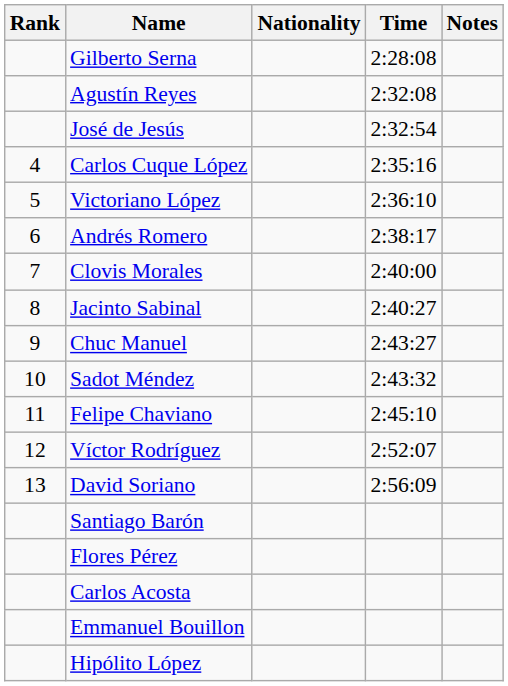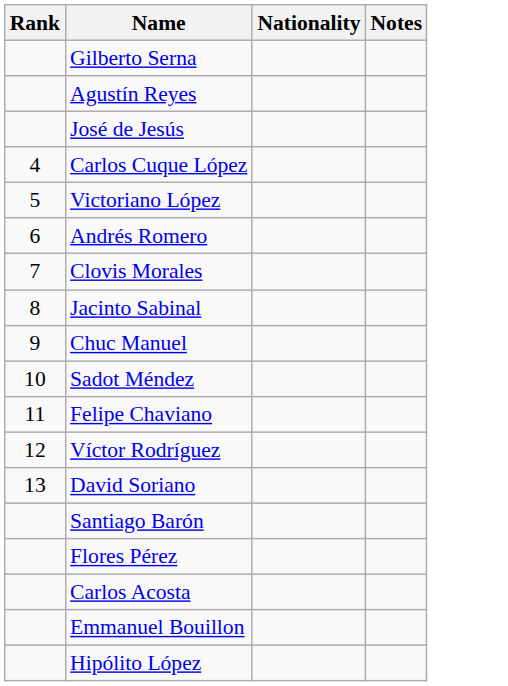 <table class="wikitable sortable" style="text-align:center;font-size:95%">
 <tr>
 <th>Rank</th>
 <th>Name</th>
 <th>Nationality</th>
-<th>Time</th>
 <th>Notes</th>
 </tr>
 <tr>
 <td></td>
 <td align=left><a href='#'>Gilberto Serna</a></td>
 <td align=left></td>
-<td>2:28:08</td>
 <td></td>
 </tr>
 <tr>
 <td></td>
 <td align=left><a href='#'>Agustín Reyes</a></td>
 <td align=left></td>
-<td>2:32:08</td>
 <td></td>
 </tr>
 <tr>
 <td></td>
 <td align=left><a href='#'>José de Jesús</a></td>
 <td align=left></td>
-<td>2:32:54</td>
 <td></td>
 </tr>
 <tr>
 <td>4</td>
 <td align=left><a href='#'>Carlos Cuque López</a></td>
 <td align=left></td>
-<td>2:35:16</td>
 <td></td>
 </tr>
 <tr>
 <td>5</td>
 <td align=left><a href='#'>Victoriano López</a></td>
 <td align=left></td>
-<td>2:36:10</td>
 <td></td>
 </tr>
 <tr>
 <td>6</td>
 <td align=left><a href='#'>Andrés Romero</a></td>
 <td align=left></td>
-<td>2:38:17</td>
 <td></td>
 </tr>
 <tr>
 <td>7</td>
 <td align=left><a href='#'>Clovis Morales</a></td>
 <td align=left></td>
-<td>2:40:00</td>
 <td></td>
 </tr>
 <tr>
 <td>8</td>
 <td align=left><a href='#'>Jacinto Sabinal</a></td>
 <td align=left></td>
-<td>2:40:27</td>
 <td></td>
 </tr>
 <tr>
 <td>9</td>
 <td align=left><a href='#'>Chuc Manuel</a></td>
 <td align=left></td>
-<td>2:43:27</td>
 <td></td>
 </tr>
 <tr>
 <td>10</td>
 <td align=left><a href='#'>Sadot Méndez</a></td>
 <td align=left></td>
-<td>2:43:32</td>
 <td></td>
 </tr>
 <tr>
 <td>11</td>
 <td align=left><a href='#'>Felipe Chaviano</a></td>
 <td align=left></td>
-<td>2:45:10</td>
 <td></td>
 </tr>
 <tr>
 <td>12</td>
 <td align=left><a href='#'>Víctor Rodríguez</a></td>
 <td align=left></td>
-<td>2:52:07</td>
 <td></td>
 </tr>
 <tr>
 <td>13</td>
 <td align=left><a href='#'>David Soriano</a></td>
 <td align=left></td>
-<td>2:56:09</td>
 <td></td>
 </tr>
 <tr>
 <td></td>
 <td align=left><a href='#'>Santiago Barón</a></td>
 <td align=left></td>
 <td></td>
-<td></td>
 </tr>
 <tr>
 <td></td>
 <td align=left><a href='#'>Flores Pérez</a></td>
 <td align=left></td>
-<td></td>
 <td></td>
 </tr>
 <tr>
 <td></td>
 <td align=left><a href='#'>Carlos Acosta</a></td>
 <td align=left></td>
 <td></td>
-<td></td>
 </tr>
 <tr>
 <td></td>
 <td align=left><a href='#'>Emmanuel Bouillon</a></td>
 <td align=left></td>
-<td></td>
 <td></td>
 </tr>
 <tr>
 <td></td>
 <td align=left><a href='#'>Hipólito López</a></td>
 <td align=left></td>
 <td></td>
-<td></td>
 </tr>
 </table>
